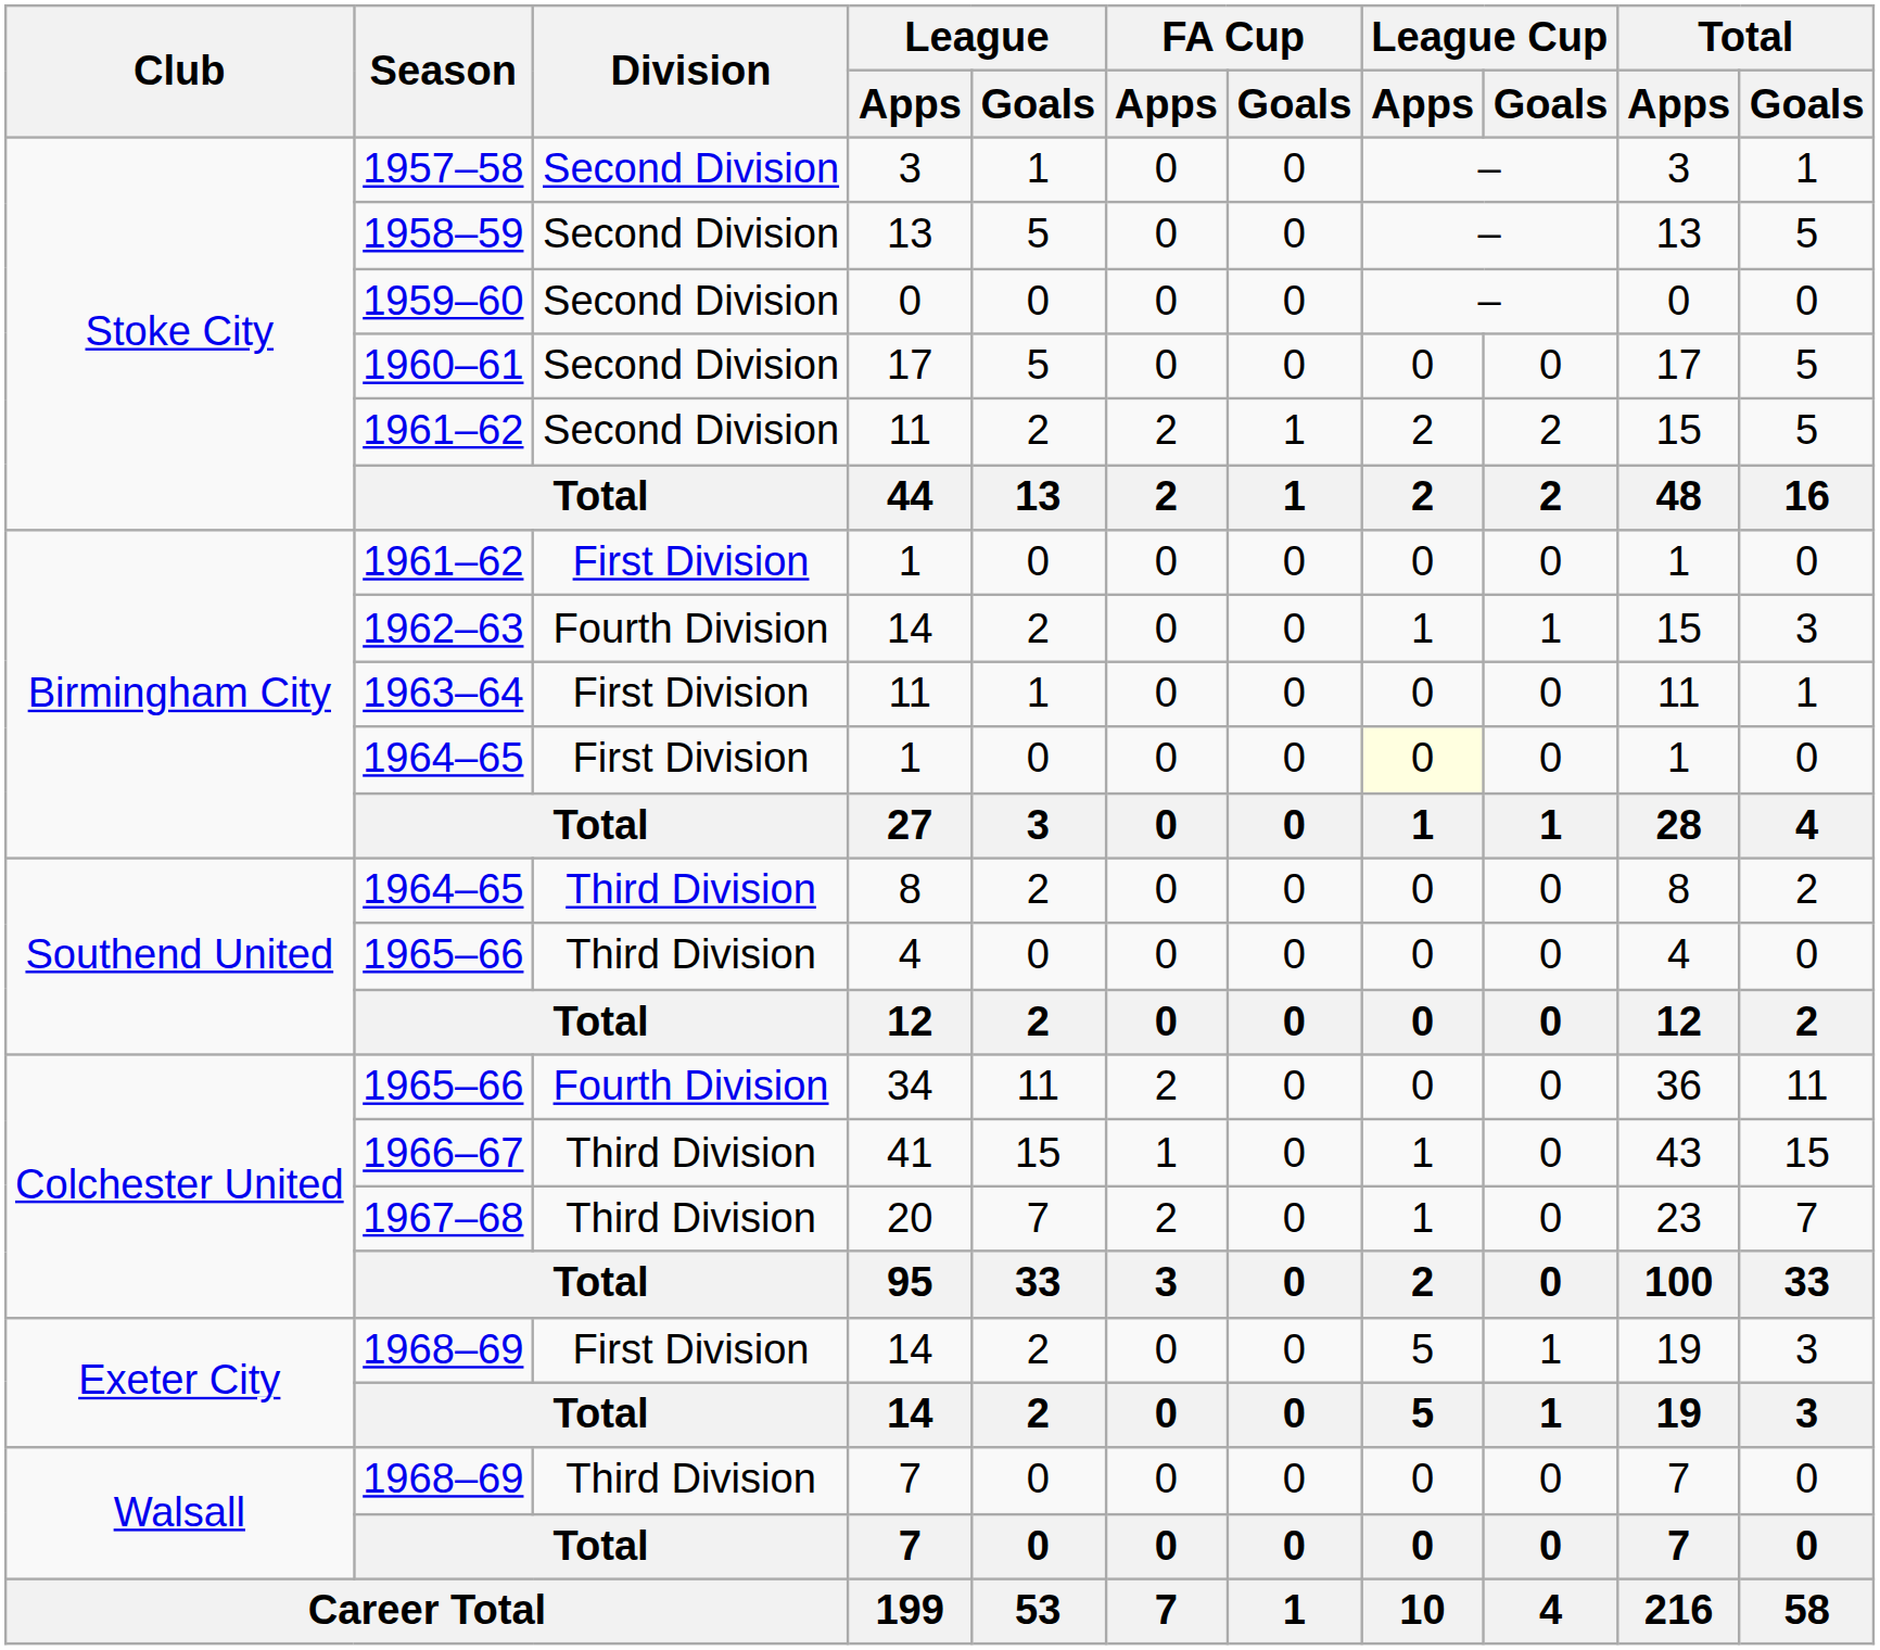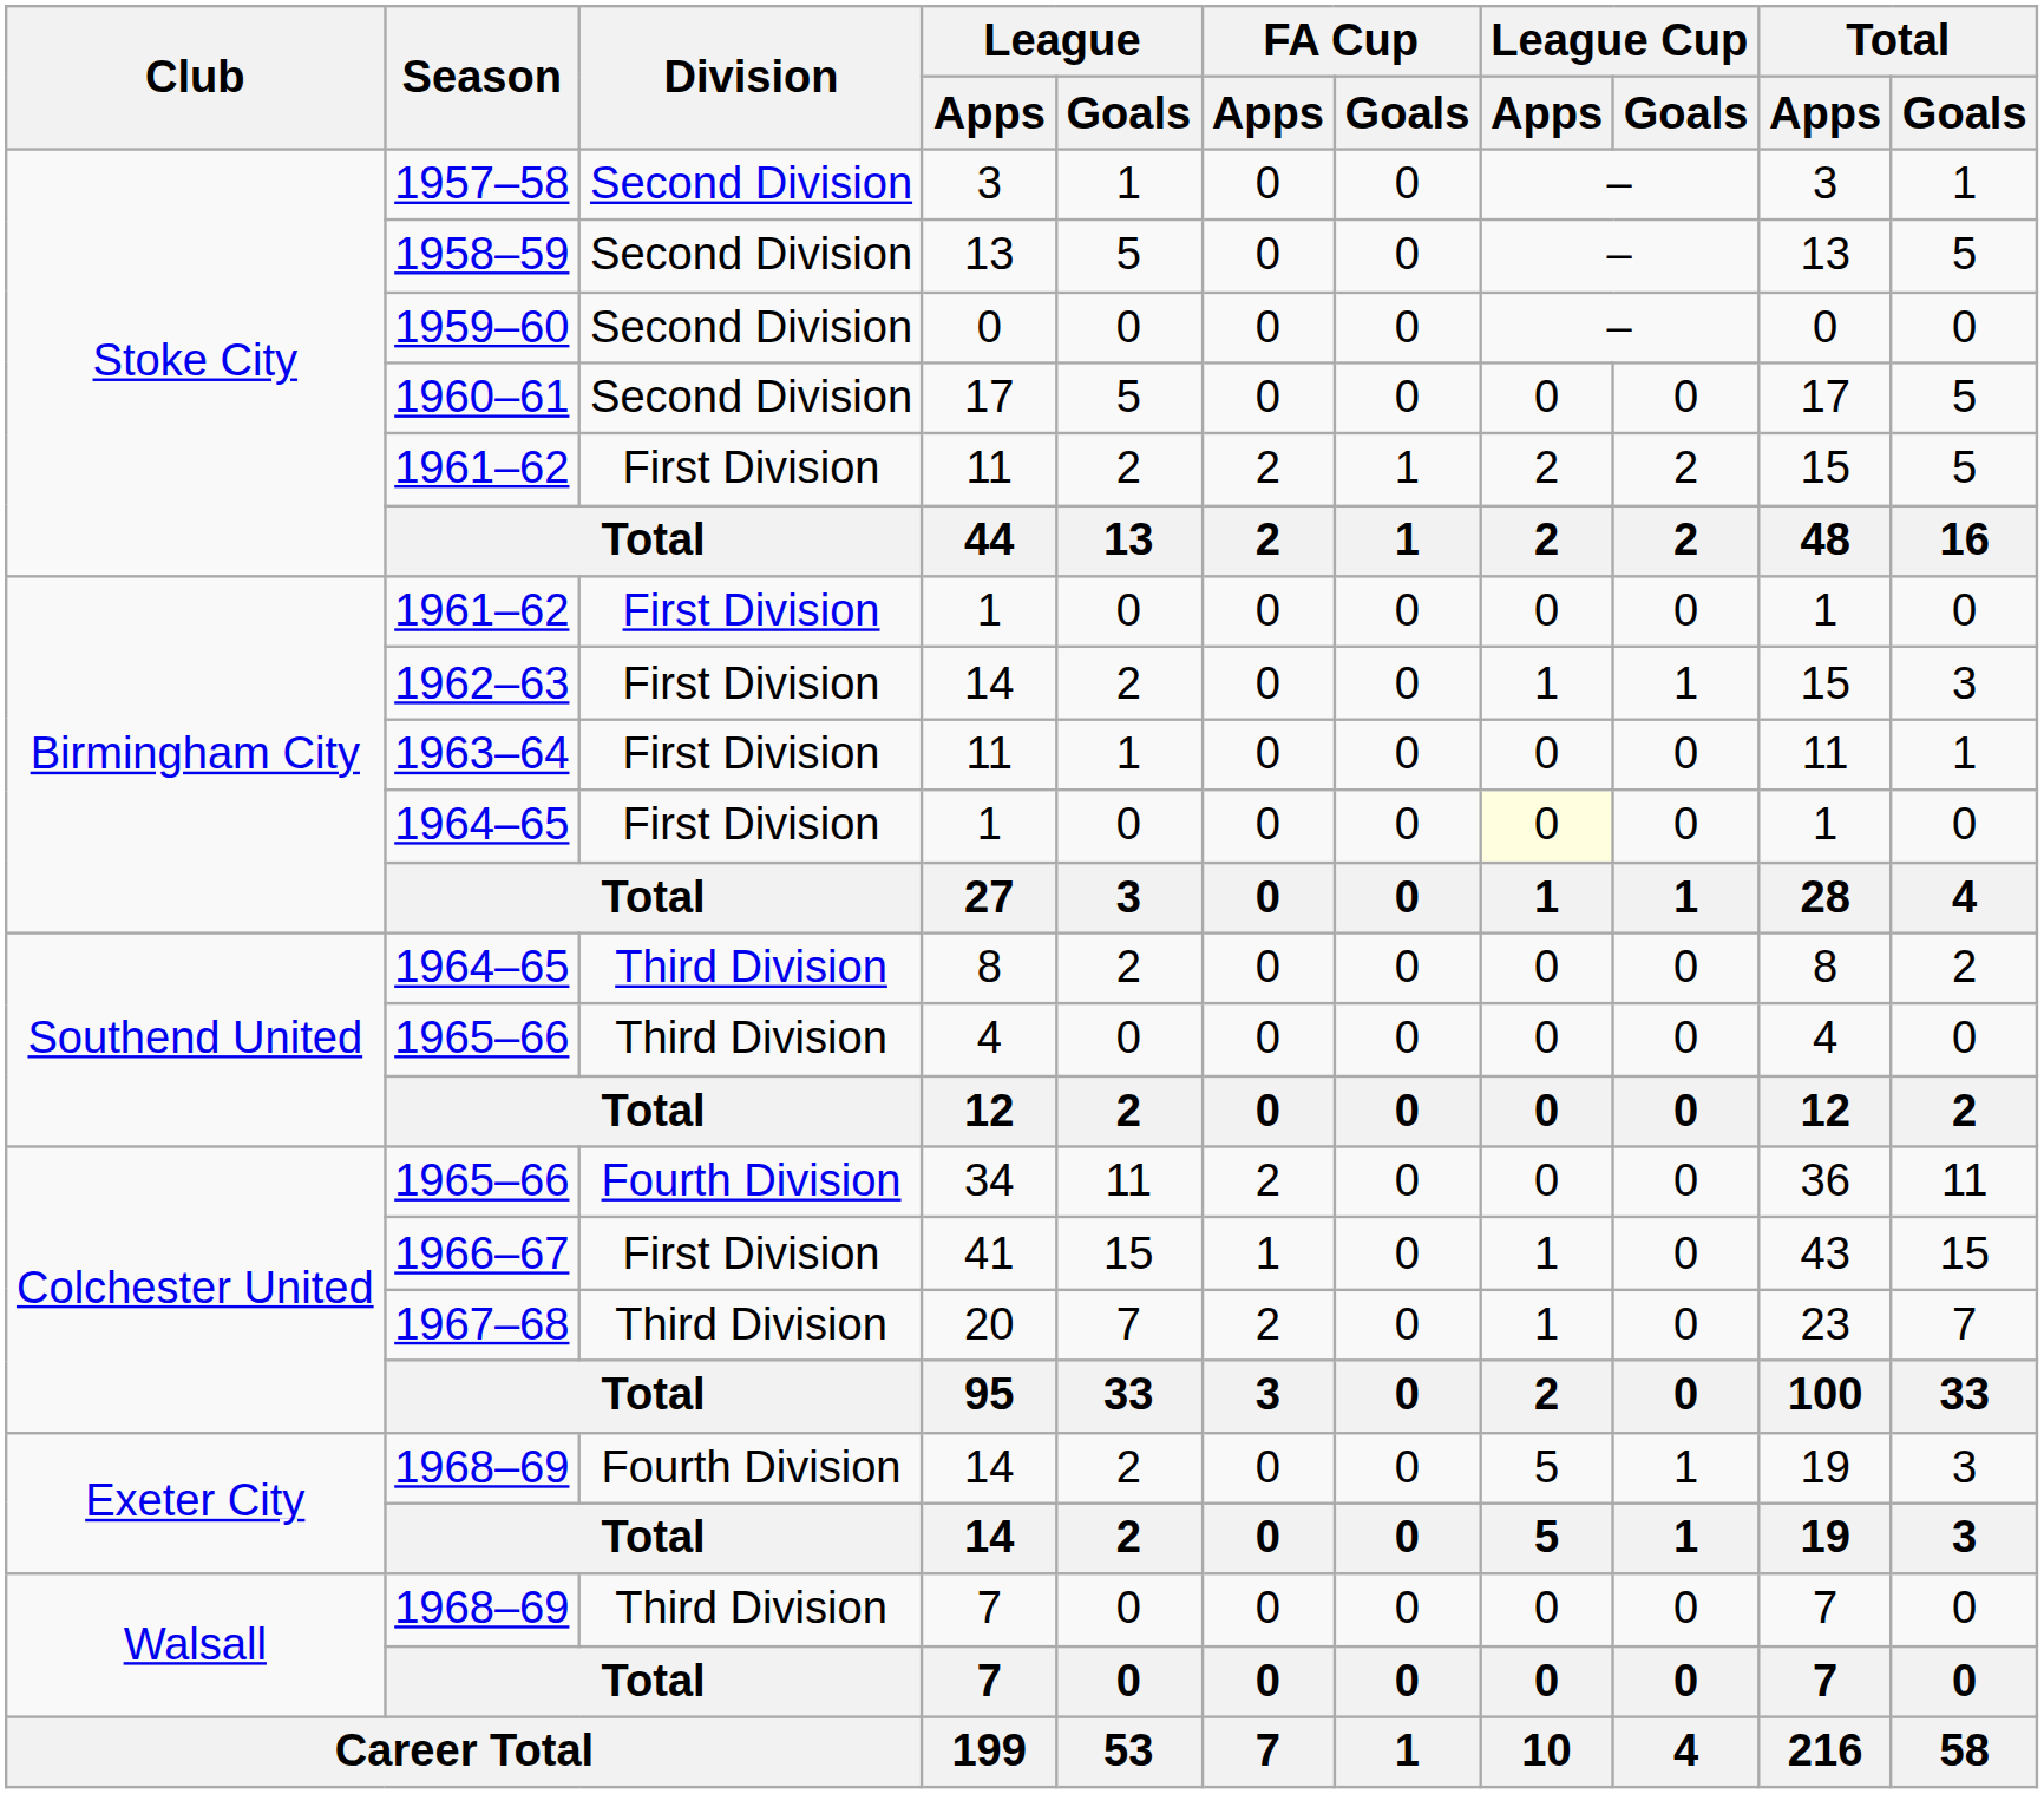 <table class="wikitable" style="text-align: center;">
 <tr>
 <th rowspan="2">Club</th>
 <th rowspan="2">Season</th>
 <th rowspan="2">Division</th>
 <th colspan="2">League</th>
 <th colspan="2">FA Cup</th>
 <th colspan="2">League Cup</th>
 <th colspan="2">Total</th>
 </tr>
 <tr>
 <th>Apps</th>
 <th>Goals</th>
 <th>Apps</th>
 <th>Goals</th>
 <th>Apps</th>
 <th>Goals</th>
 <th>Apps</th>
 <th>Goals</th>
 </tr>
 <tr>
 <td rowspan="6"><a href='#'>Stoke City</a></td>
 <td><a href='#'>1957–58</a></td>
 <td><a href='#'>Second Division</a></td>
 <td>3</td>
 <td>1</td>
 <td>0</td>
 <td>0</td>
 <td colspan="2">–</td>
 <td>3</td>
 <td>1</td>
 </tr>
 <tr>
 <td><a href='#'>1958–59</a></td>
 <td>Second Division</td>
 <td>13</td>
 <td>5</td>
 <td>0</td>
 <td>0</td>
 <td colspan="2">–</td>
 <td>13</td>
 <td>5</td>
 </tr>
 <tr>
 <td><a href='#'>1959–60</a></td>
 <td>Second Division</td>
 <td>0</td>
 <td>0</td>
 <td>0</td>
 <td>0</td>
 <td colspan="2">–</td>
 <td>0</td>
 <td>0</td>
 </tr>
 <tr>
 <td><a href='#'>1960–61</a></td>
 <td>Second Division</td>
 <td>17</td>
 <td>5</td>
 <td>0</td>
 <td>0</td>
 <td>0</td>
 <td>0</td>
 <td>17</td>
 <td>5</td>
 </tr>
 <tr>
 <td><a href='#'>1961–62</a></td>
-<td>Second Division</td>
+<td>First Division</td>
 <td>11</td>
 <td>2</td>
 <td>2</td>
 <td>1</td>
 <td>2</td>
 <td>2</td>
 <td>15</td>
 <td>5</td>
 </tr>
 <tr>
 <th colspan="2">Total</th>
 <th>44</th>
 <th>13</th>
 <th>2</th>
 <th>1</th>
 <th>2</th>
 <th>2</th>
 <th>48</th>
 <th>16</th>
 </tr>
 <tr>
 <td rowspan="5"><a href='#'>Birmingham City</a></td>
 <td><a href='#'>1961–62</a></td>
 <td><a href='#'>First Division</a></td>
 <td>1</td>
 <td>0</td>
 <td>0</td>
 <td>0</td>
 <td>0</td>
 <td>0</td>
 <td>1</td>
 <td>0</td>
 </tr>
 <tr>
 <td><a href='#'>1962–63</a></td>
-<td>Fourth Division</td>
+<td>First Division</td>
 <td>14</td>
 <td>2</td>
 <td>0</td>
 <td>0</td>
 <td>1</td>
 <td>1</td>
 <td>15</td>
 <td>3</td>
 </tr>
 <tr>
 <td><a href='#'>1963–64</a></td>
 <td>First Division</td>
 <td>11</td>
 <td>1</td>
 <td>0</td>
 <td>0</td>
 <td>0</td>
 <td>0</td>
 <td>11</td>
 <td>1</td>
 </tr>
 <tr>
 <td><a href='#'>1964–65</a></td>
 <td>First Division</td>
 <td>1</td>
 <td>0</td>
 <td>0</td>
 <td>0</td>
 <td style="background: lightyellow;">0</td>
 <td>0</td>
 <td>1</td>
 <td>0</td>
 </tr>
 <tr>
 <th colspan="2">Total</th>
 <th>27</th>
 <th>3</th>
 <th>0</th>
 <th>0</th>
 <th>1</th>
 <th>1</th>
 <th>28</th>
 <th>4</th>
 </tr>
 <tr>
 <td rowspan="3"><a href='#'>Southend United</a></td>
 <td><a href='#'>1964–65</a></td>
 <td><a href='#'>Third Division</a></td>
 <td>8</td>
 <td>2</td>
 <td>0</td>
 <td>0</td>
 <td>0</td>
 <td>0</td>
 <td>8</td>
 <td>2</td>
 </tr>
 <tr>
 <td><a href='#'>1965–66</a></td>
 <td>Third Division</td>
 <td>4</td>
 <td>0</td>
 <td>0</td>
 <td>0</td>
 <td>0</td>
 <td>0</td>
 <td>4</td>
 <td>0</td>
 </tr>
 <tr>
 <th colspan="2">Total</th>
 <th>12</th>
 <th>2</th>
 <th>0</th>
 <th>0</th>
 <th>0</th>
 <th>0</th>
 <th>12</th>
 <th>2</th>
 </tr>
 <tr>
 <td rowspan="4"><a href='#'>Colchester United</a></td>
 <td><a href='#'>1965–66</a></td>
 <td><a href='#'>Fourth Division</a></td>
 <td>34</td>
 <td>11</td>
 <td>2</td>
 <td>0</td>
 <td>0</td>
 <td>0</td>
 <td>36</td>
 <td>11</td>
 </tr>
 <tr>
 <td><a href='#'>1966–67</a></td>
-<td>Third Division</td>
+<td>First Division</td>
 <td>41</td>
 <td>15</td>
 <td>1</td>
 <td>0</td>
 <td>1</td>
 <td>0</td>
 <td>43</td>
 <td>15</td>
 </tr>
 <tr>
 <td><a href='#'>1967–68</a></td>
 <td>Third Division</td>
 <td>20</td>
 <td>7</td>
 <td>2</td>
 <td>0</td>
 <td>1</td>
 <td>0</td>
 <td>23</td>
 <td>7</td>
 </tr>
 <tr>
 <th colspan="2">Total</th>
 <th>95</th>
 <th>33</th>
 <th>3</th>
 <th>0</th>
 <th>2</th>
 <th>0</th>
 <th>100</th>
 <th>33</th>
 </tr>
 <tr>
 <td rowspan="2"><a href='#'>Exeter City</a></td>
 <td><a href='#'>1968–69</a></td>
-<td>First Division</td>
+<td>Fourth Division</td>
 <td>14</td>
 <td>2</td>
 <td>0</td>
 <td>0</td>
 <td>5</td>
 <td>1</td>
 <td>19</td>
 <td>3</td>
 </tr>
 <tr>
 <th colspan="2">Total</th>
 <th>14</th>
 <th>2</th>
 <th>0</th>
 <th>0</th>
 <th>5</th>
 <th>1</th>
 <th>19</th>
 <th>3</th>
 </tr>
 <tr>
 <td rowspan="2"><a href='#'>Walsall</a></td>
 <td><a href='#'>1968–69</a></td>
 <td>Third Division</td>
 <td>7</td>
 <td>0</td>
 <td>0</td>
 <td>0</td>
 <td>0</td>
 <td>0</td>
 <td>7</td>
 <td>0</td>
 </tr>
 <tr>
 <th colspan="2">Total</th>
 <th>7</th>
 <th>0</th>
 <th>0</th>
 <th>0</th>
 <th>0</th>
 <th>0</th>
 <th>7</th>
 <th>0</th>
 </tr>
 <tr>
 <th colspan="3">Career Total</th>
 <th>199</th>
 <th>53</th>
 <th>7</th>
 <th>1</th>
 <th>10</th>
 <th>4</th>
 <th>216</th>
 <th>58</th>
 </tr>
 </table>
